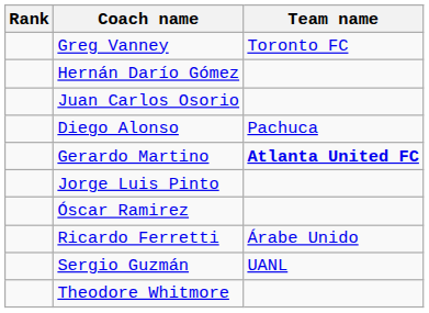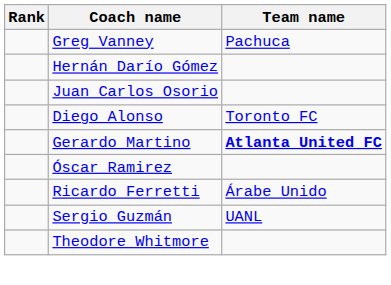 <table class="wikitable">
 <tr>
 <th>Rank</th>
 <th>Coach name</th>
 <th>Team name</th>
 </tr>
 <tr>
 <td></td>
 <td> <a href='#'>Greg Vanney</a></td>
-<td> <a href='#'>Toronto FC</a></td>
+<td> <a href='#'>Pachuca</a></td>
 </tr>
 <tr>
 <td></td>
 <td> <a href='#'>Hernán Darío Gómez</a></td>
 <td></td>
 </tr>
 <tr>
 <td></td>
 <td> <a href='#'>Juan Carlos Osorio</a></td>
 <td></td>
 </tr>
 <tr>
 <td></td>
 <td> <a href='#'>Diego Alonso</a></td>
-<td> <a href='#'>Pachuca</a></td>
+<td> <a href='#'>Toronto FC</a></td>
 </tr>
 <tr>
 <td></td>
 <td> <a href='#'>Gerardo Martino</a></td>
 <td><strong> <a href='#'>Atlanta United FC</a></strong></td>
-</tr>
-<tr>
-<td></td>
-<td> <a href='#'>Jorge Luis Pinto</a></td>
-<td></td>
 </tr>
 <tr>
 <td></td>
 <td> <a href='#'>Óscar Ramirez</a></td>
 <td></td>
 </tr>
 <tr>
 <td></td>
 <td> <a href='#'>Ricardo Ferretti</a></td>
 <td> <a href='#'>Árabe Unido</a></td>
 </tr>
 <tr>
 <td></td>
 <td> <a href='#'>Sergio Guzmán</a></td>
 <td> <a href='#'>UANL</a></td>
 </tr>
 <tr>
 <td></td>
 <td> <a href='#'>Theodore Whitmore</a></td>
 <td></td>
 </tr>
 </table>
